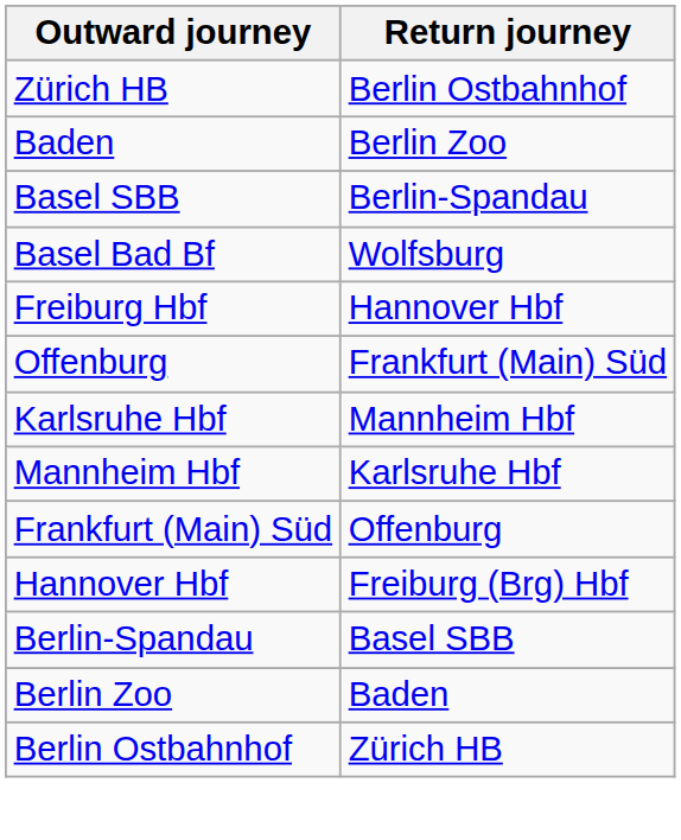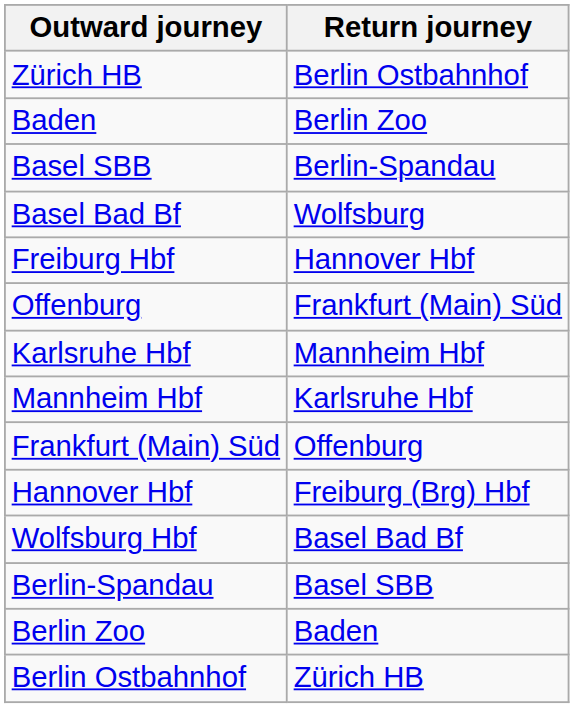 <table class="wikitable">
 <tr>
 <th>Outward journey</th>
 <th>Return journey</th>
 </tr>
 <tr>
 <td><a href='#'>Zürich HB</a></td>
 <td><a href='#'>Berlin Ostbahnhof</a></td>
 </tr>
 <tr>
 <td><a href='#'>Baden</a></td>
 <td><a href='#'>Berlin Zoo</a></td>
 </tr>
 <tr>
 <td><a href='#'>Basel SBB</a></td>
 <td><a href='#'>Berlin-Spandau</a></td>
 </tr>
 <tr>
 <td><a href='#'>Basel Bad Bf</a></td>
 <td><a href='#'>Wolfsburg</a></td>
 </tr>
 <tr>
 <td><a href='#'>Freiburg Hbf</a></td>
 <td><a href='#'>Hannover Hbf</a></td>
 </tr>
 <tr>
 <td><a href='#'>Offenburg</a></td>
 <td><a href='#'>Frankfurt (Main) Süd</a></td>
 </tr>
 <tr>
 <td><a href='#'>Karlsruhe Hbf</a></td>
 <td><a href='#'>Mannheim Hbf</a></td>
 </tr>
 <tr>
 <td><a href='#'>Mannheim Hbf</a></td>
 <td><a href='#'>Karlsruhe Hbf</a></td>
 </tr>
 <tr>
 <td><a href='#'>Frankfurt (Main) Süd</a></td>
 <td><a href='#'>Offenburg</a></td>
 </tr>
 <tr>
 <td><a href='#'>Hannover Hbf</a></td>
 <td><a href='#'>Freiburg (Brg) Hbf</a></td>
 </tr>
 <tr>
+<td><a href='#'>Wolfsburg Hbf</a></td>
+<td><a href='#'>Basel Bad Bf</a></td>
+</tr>
+<tr>
 <td><a href='#'>Berlin-Spandau</a></td>
 <td><a href='#'>Basel SBB</a></td>
 </tr>
 <tr>
 <td><a href='#'>Berlin Zoo</a></td>
 <td><a href='#'>Baden</a></td>
 </tr>
 <tr>
 <td><a href='#'>Berlin Ostbahnhof</a></td>
 <td><a href='#'>Zürich HB</a></td>
 </tr>
 </table>
